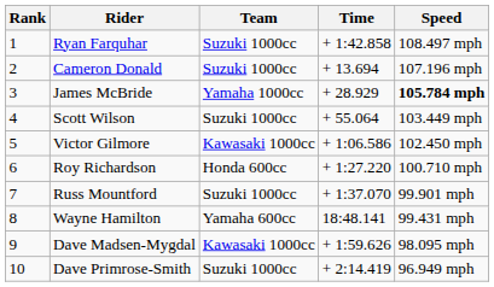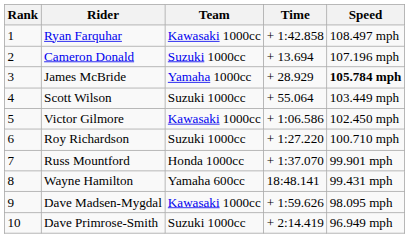 <table class="wikitable">
 <tr style="background:#efefef;">
 <th>Rank</th>
 <th>Rider</th>
 <th>Team</th>
 <th>Time</th>
 <th>Speed</th>
 </tr>
 <tr>
 <td>1</td>
 <td> <a href='#'>Ryan Farquhar</a></td>
-<td><a href='#'>Suzuki</a> 1000cc</td>
+<td><a href='#'>Kawasaki</a> 1000cc</td>
 <td>+ 1:42.858</td>
 <td>108.497 mph</td>
 </tr>
 <tr>
 <td>2</td>
 <td> <a href='#'>Cameron Donald</a></td>
 <td><a href='#'>Suzuki</a> 1000cc</td>
 <td>+ 13.694</td>
 <td>107.196 mph</td>
 </tr>
 <tr>
 <td>3</td>
 <td> James McBride</td>
 <td><a href='#'>Yamaha</a> 1000cc</td>
 <td>+ 28.929</td>
 <td><strong>105.784 mph</strong></td>
 </tr>
 <tr>
 <td>4</td>
 <td> Scott Wilson</td>
 <td>Suzuki 1000cc</td>
 <td>+ 55.064</td>
 <td>103.449 mph</td>
 </tr>
 <tr>
 <td>5</td>
 <td> Victor Gilmore</td>
 <td><a href='#'>Kawasaki</a> 1000cc</td>
 <td>+ 1:06.586</td>
 <td>102.450 mph</td>
 </tr>
 <tr>
 <td>6</td>
 <td> Roy Richardson</td>
-<td>Honda 600cc</td>
+<td>Suzuki 1000cc</td>
 <td>+ 1:27.220</td>
 <td>100.710 mph</td>
 </tr>
 <tr>
 <td>7</td>
 <td> Russ Mountford</td>
-<td>Suzuki 1000cc</td>
+<td>Honda 1000cc</td>
 <td>+ 1:37.070</td>
 <td>99.901 mph</td>
 </tr>
 <tr>
 <td>8</td>
 <td> Wayne Hamilton</td>
 <td>Yamaha 600cc</td>
 <td>18:48.141</td>
 <td>99.431 mph</td>
 </tr>
 <tr>
 <td>9</td>
 <td> Dave Madsen-Mygdal</td>
 <td><a href='#'>Kawasaki</a> 1000cc</td>
 <td>+ 1:59.626</td>
 <td>98.095 mph</td>
 </tr>
 <tr>
 <td>10</td>
 <td> Dave Primrose-Smith</td>
 <td>Suzuki 1000cc</td>
 <td>+ 2:14.419</td>
 <td>96.949 mph</td>
 </tr>
 </table>
